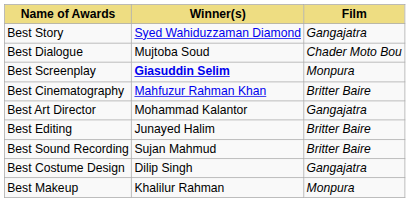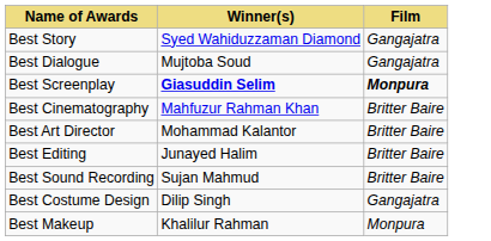 <table class="wikitable sortable collapsible">
 <tr>
 <th style="background:#EEDD82;">Name of Awards</th>
 <th style="background:#EEDD82;">Winner(s)</th>
 <th style="background:#EEDD82;">Film</th>
 </tr>
 <tr>
 <td>Best Story</td>
 <td><a href='#'>Syed Wahiduzzaman Diamond</a></td>
 <td><em>Gangajatra</em></td>
 </tr>
 <tr>
 <td>Best Dialogue</td>
 <td>Mujtoba Soud</td>
-<td><em>Chader Moto Bou</em></td>
+<td><em>Gangajatra</em></td>
 </tr>
 <tr>
 <td>Best Screenplay</td>
 <td><strong><a href='#'>Giasuddin Selim</a></strong></td>
-<td><em>Monpura</em></td>
+<td><strong><em>Monpura</em></strong></td>
 </tr>
 <tr>
 <td>Best Cinematography</td>
 <td><a href='#'>Mahfuzur Rahman Khan</a></td>
 <td><em>Britter Baire</em></td>
 </tr>
 <tr>
 <td>Best Art Director</td>
 <td>Mohammad Kalantor</td>
-<td><em>Gangajatra</em></td>
+<td><em>Britter Baire</em></td>
 </tr>
 <tr>
 <td>Best Editing</td>
 <td>Junayed Halim</td>
 <td><em>Britter Baire</em></td>
 </tr>
 <tr>
 <td>Best Sound Recording</td>
 <td>Sujan Mahmud</td>
 <td><em>Britter Baire</em></td>
 </tr>
 <tr>
 <td>Best Costume Design</td>
 <td>Dilip Singh</td>
 <td><em>Gangajatra</em></td>
 </tr>
 <tr>
 <td>Best Makeup</td>
 <td>Khalilur Rahman</td>
 <td><em>Monpura</em></td>
 </tr>
 </table>
